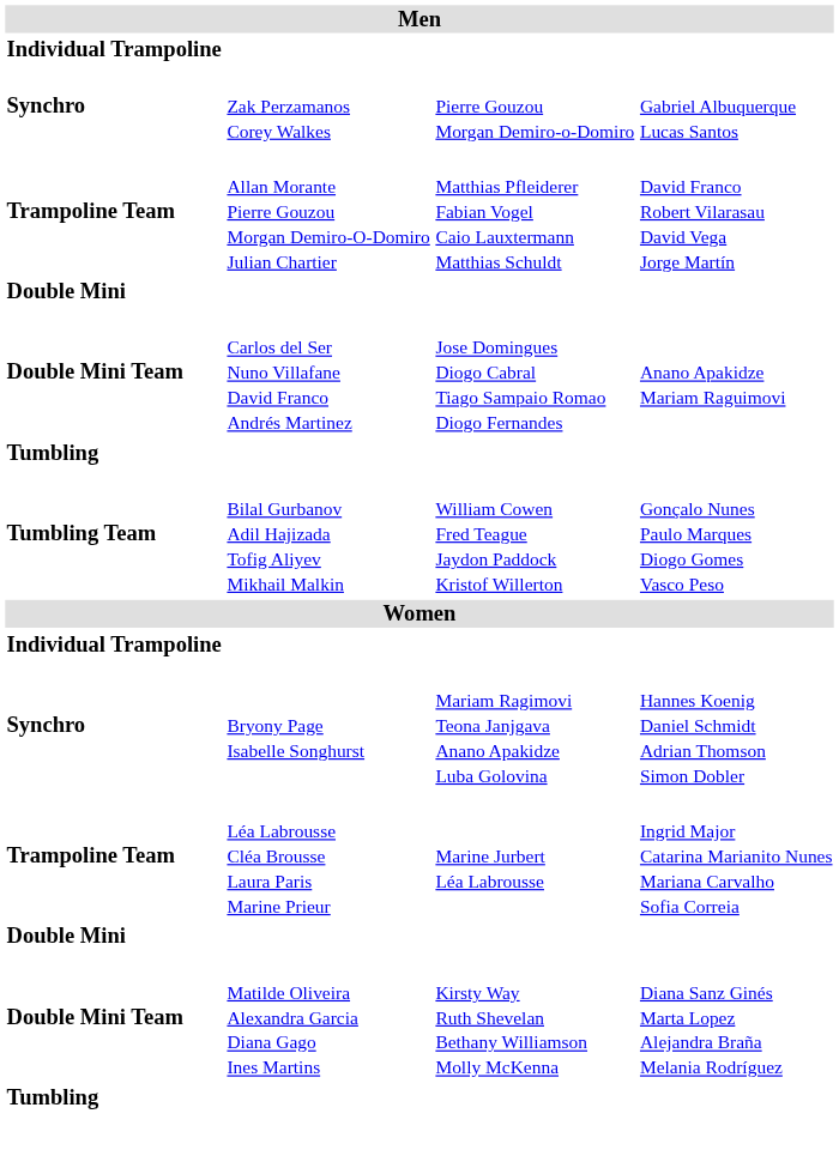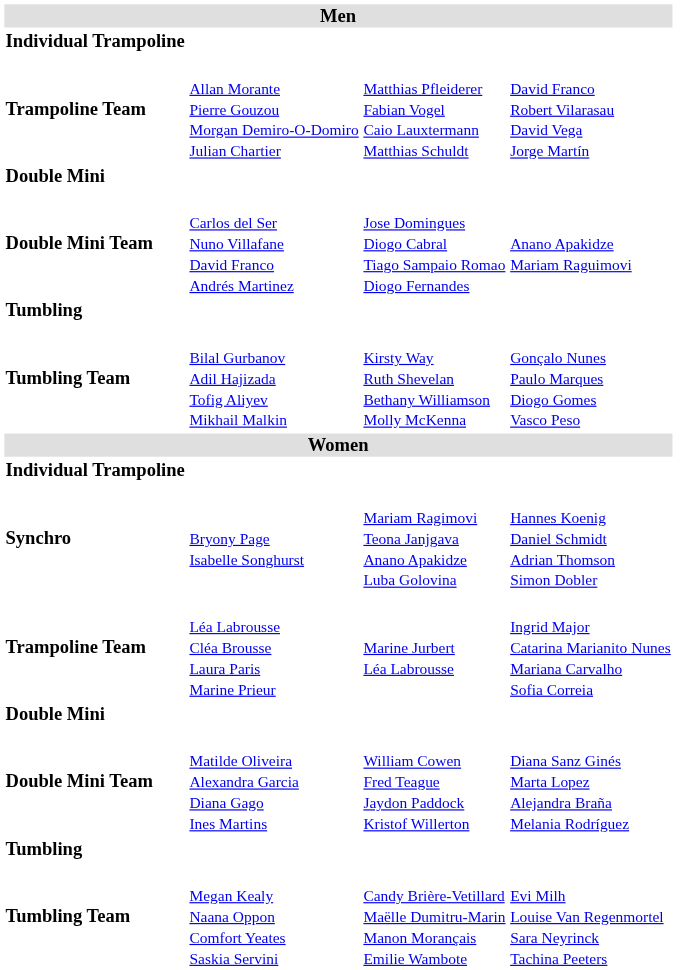 <table>
 <tr bgcolor="DFDFDF">
 <td colspan="4" align="center"><strong>Men</strong></td>
 </tr>
 <tr>
 <th scope=row style="text-align:left">Individual Trampoline</th>
 <td></td>
 <td></td>
 <td></td>
-</tr>
-<tr>
-<th scope=row style="text-align:left">Synchro</th>
-<td><br><small><a href='#'>Zak Perzamanos</a><br><a href='#'>Corey Walkes</a></small></td>
-<td><br><small><a href='#'>Pierre Gouzou</a><br><a href='#'>Morgan Demiro-o-Domiro</a></small></td>
-<td><br><small><a href='#'>Gabriel Albuquerque</a><br><a href='#'>Lucas Santos</a></small></td>
 </tr>
 <tr>
 <th scope=row style="text-align:left">Trampoline Team</th>
 <td><br><small><a href='#'>Allan Morante</a><br><a href='#'>Pierre Gouzou</a><br><a href='#'>Morgan Demiro-O-Domiro</a><br><a href='#'>Julian Chartier</a></small></td>
 <td><br><small><a href='#'>Matthias Pfleiderer</a><br><a href='#'>Fabian Vogel</a><br><a href='#'>Caio Lauxtermann</a><br><a href='#'>Matthias Schuldt</a></small></td>
 <td><br><small><a href='#'>David Franco</a><br><a href='#'>Robert Vilarasau</a><br><a href='#'>David Vega</a><br><a href='#'>Jorge Martín</a></small></td>
 </tr>
 <tr>
 <th scope=row style="text-align:left">Double Mini</th>
 <td></td>
 <td></td>
 <td></td>
 </tr>
 <tr>
 <th scope=row style="text-align:left">Double Mini Team</th>
 <td><br><small><a href='#'>Carlos del Ser</a><br><a href='#'>Nuno Villafane</a><br><a href='#'>David Franco</a><br><a href='#'>Andrés Martinez</a></small></td>
 <td><br><small><a href='#'>Jose Domingues</a><br><a href='#'>Diogo Cabral</a><br><a href='#'>Tiago Sampaio Romao</a><br><a href='#'>Diogo Fernandes</a></small></td>
 <td><br><small><a href='#'>Anano Apakidze</a><br><a href='#'>Mariam Raguimovi</a></small></td>
 </tr>
 <tr>
 <th scope=row style="text-align:left">Tumbling</th>
 <td></td>
 <td></td>
 <td></td>
 </tr>
 <tr>
 <th scope=row style="text-align:left">Tumbling Team</th>
 <td><br><small><a href='#'>Bilal Gurbanov</a><br><a href='#'>Adil Hajizada</a><br><a href='#'>Tofig Aliyev</a><br><a href='#'>Mikhail Malkin</a></small></td>
-<td><br><small><a href='#'>William Cowen</a><br><a href='#'>Fred Teague</a><br><a href='#'>Jaydon Paddock</a><br><a href='#'>Kristof Willerton</a></small></td>
+<td><br><small><a href='#'>Kirsty Way</a><br><a href='#'>Ruth Shevelan</a><br><a href='#'>Bethany Williamson</a><br><a href='#'>Molly McKenna</a></small></td>
 <td><br><small><a href='#'>Gonçalo Nunes</a><br><a href='#'>Paulo Marques</a><br><a href='#'>Diogo Gomes</a><br><a href='#'>Vasco Peso</a></small></td>
 </tr>
 <tr bgcolor="DFDFDF">
 <td colspan="4" align="center"><strong>Women</strong></td>
 </tr>
 <tr>
 <th scope=row style="text-align:left">Individual Trampoline</th>
 <td></td>
 <td></td>
 <td></td>
 </tr>
 <tr>
 <th scope=row style="text-align:left">Synchro</th>
 <td><br><small><a href='#'>Bryony Page</a><br><a href='#'>Isabelle Songhurst</a></small></td>
 <td><br><small><a href='#'>Mariam Ragimovi</a><br><a href='#'>Teona Janjgava</a><br><a href='#'>Anano Apakidze</a><br><a href='#'>Luba Golovina</a></small></td>
 <td><br><small><a href='#'>Hannes Koenig</a><br><a href='#'>Daniel Schmidt</a><br><a href='#'>Adrian Thomson</a><br><a href='#'>Simon Dobler</a></small></td>
 </tr>
 <tr>
 <th scope=row style="text-align:left">Trampoline Team</th>
 <td><br><small><a href='#'>Léa Labrousse</a><br><a href='#'>Cléa Brousse</a><br><a href='#'>Laura Paris</a><br><a href='#'>Marine Prieur</a></small></td>
 <td><br><small><a href='#'>Marine Jurbert</a><br><a href='#'>Léa Labrousse</a></small></td>
 <td><br><small><a href='#'>Ingrid Major</a><br><a href='#'>Catarina Marianito Nunes</a><br><a href='#'>Mariana Carvalho</a><br><a href='#'>Sofia Correia</a></small></td>
 </tr>
 <tr>
 <th scope=row style="text-align:left">Double Mini</th>
 <td></td>
 <td></td>
 <td></td>
 </tr>
 <tr>
 <th scope=row style="text-align:left">Double Mini Team</th>
 <td><br><small><a href='#'>Matilde Oliveira</a><br><a href='#'>Alexandra Garcia</a><br><a href='#'>Diana Gago</a><br><a href='#'>Ines Martins</a></small></td>
-<td><br><small><a href='#'>Kirsty Way</a><br><a href='#'>Ruth Shevelan</a><br><a href='#'>Bethany Williamson</a><br><a href='#'>Molly McKenna</a></small></td>
+<td><br><small><a href='#'>William Cowen</a><br><a href='#'>Fred Teague</a><br><a href='#'>Jaydon Paddock</a><br><a href='#'>Kristof Willerton</a></small></td>
 <td><br><small><a href='#'>Diana Sanz Ginés</a><br><a href='#'>Marta Lopez</a><br><a href='#'>Alejandra Braña</a><br><a href='#'>Melania Rodríguez</a></small></td>
 </tr>
 <tr>
 <th scope=row style="text-align:left">Tumbling</th>
 <td></td>
 <td></td>
 <td></td>
 </tr>
+<tr>
+<th scope=row style="text-align:left">Tumbling Team</th>
+<td><br><small><a href='#'>Megan Kealy</a><br><a href='#'>Naana Oppon</a><br><a href='#'>Comfort Yeates</a><br><a href='#'>Saskia Servini</a></small></td>
+<td><br><small><a href='#'>Candy Brière-Vetillard</a><br><a href='#'>Maëlle Dumitru-Marin</a><br><a href='#'>Manon Morançais</a><br><a href='#'>Emilie Wambote</a></small></td>
+<td><br><small><a href='#'>Evi Milh</a><br><a href='#'>Louise Van Regenmortel</a><br><a href='#'>Sara Neyrinck</a><br><a href='#'>Tachina Peeters</a></small></td>
+</tr>
 </table>
